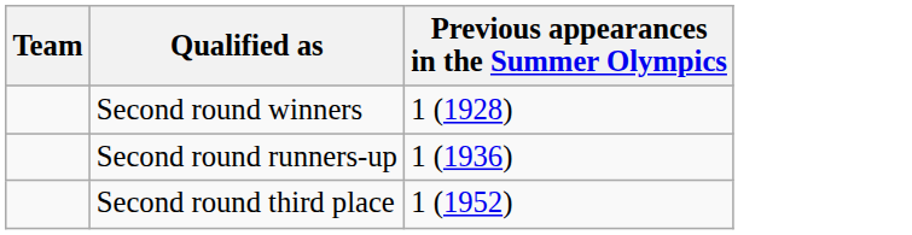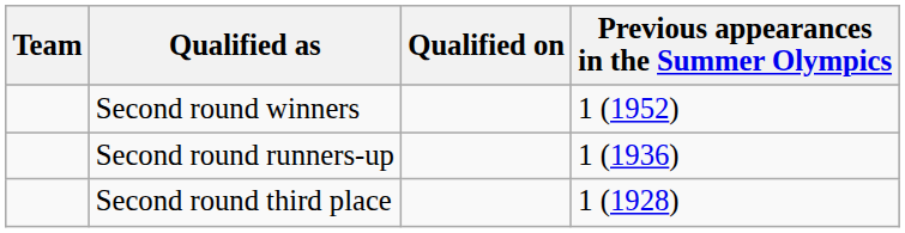 <table class="wikitable sortable">
 <tr>
 <th>Team</th>
 <th>Qualified as</th>
+<th>Qualified on</th>
 <th data-sort-type="number">Previous appearances<br>in the <a href='#'>Summer Olympics</a></th>
 </tr>
 <tr>
 <td></td>
 <td>Second round winners</td>
-<td>1 (<a href='#'>1928</a>)</td>
+<td></td>
+<td>1 (<a href='#'>1952</a>)</td>
 </tr>
 <tr>
 <td></td>
 <td>Second round runners-up</td>
+<td></td>
 <td>1 (<a href='#'>1936</a>)</td>
 </tr>
 <tr>
 <td></td>
 <td>Second round third place</td>
-<td>1 (<a href='#'>1952</a>)</td>
+<td></td>
+<td>1 (<a href='#'>1928</a>)</td>
 </tr>
 </table>
